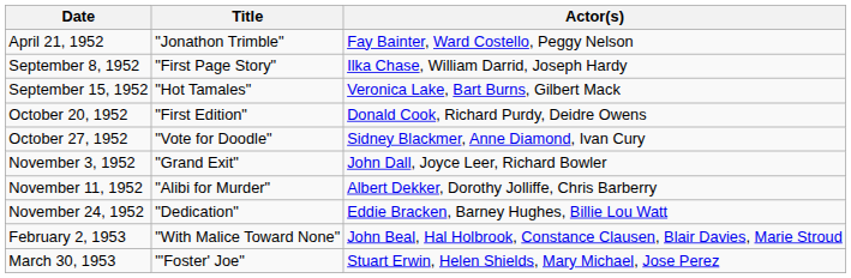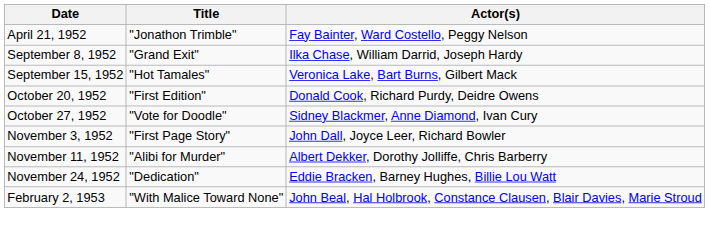 <table class="wikitable">
 <tr>
 <th>Date</th>
 <th>Title</th>
 <th>Actor(s)</th>
 </tr>
 <tr>
 <td>April 21, 1952</td>
 <td>"Jonathon Trimble"</td>
 <td><a href='#'>Fay Bainter</a>, <a href='#'>Ward Costello</a>, Peggy Nelson</td>
 </tr>
 <tr>
 <td>September 8, 1952</td>
-<td>"First Page Story"</td>
+<td>"Grand Exit"</td>
 <td><a href='#'>Ilka Chase</a>, William Darrid, Joseph Hardy</td>
 </tr>
 <tr>
 <td>September 15, 1952</td>
 <td>"Hot Tamales"</td>
 <td><a href='#'>Veronica Lake</a>, <a href='#'>Bart Burns</a>, Gilbert Mack</td>
 </tr>
 <tr>
 <td>October 20, 1952</td>
 <td>"First Edition"</td>
 <td><a href='#'>Donald Cook</a>, Richard Purdy, Deidre Owens</td>
 </tr>
 <tr>
 <td>October 27, 1952</td>
 <td>"Vote for Doodle"</td>
 <td><a href='#'>Sidney Blackmer</a>, <a href='#'>Anne Diamond</a>, Ivan Cury</td>
 </tr>
 <tr>
 <td>November 3, 1952</td>
-<td>"Grand Exit"</td>
+<td>"First Page Story"</td>
 <td><a href='#'>John Dall</a>, Joyce Leer, Richard Bowler</td>
 </tr>
 <tr>
 <td>November 11, 1952</td>
 <td>"Alibi for Murder"</td>
 <td><a href='#'>Albert Dekker</a>, Dorothy Jolliffe, Chris Barberry</td>
 </tr>
 <tr>
 <td>November 24, 1952</td>
 <td>"Dedication"</td>
 <td><a href='#'>Eddie Bracken</a>, Barney Hughes, <a href='#'>Billie Lou Watt</a></td>
 </tr>
 <tr>
 <td>February 2, 1953</td>
 <td>"With Malice Toward None"</td>
 <td><a href='#'>John Beal</a>, <a href='#'>Hal Holbrook</a>, <a href='#'>Constance Clausen</a>, <a href='#'>Blair Davies</a>, <a href='#'>Marie Stroud</a></td>
 </tr>
-<tr>
-<td>March 30, 1953</td>
-<td>"'Foster' Joe"</td>
-<td><a href='#'>Stuart Erwin</a>, <a href='#'>Helen Shields</a>, <a href='#'>Mary Michael</a>, <a href='#'>Jose Perez</a></td>
-</tr>
 </table>
